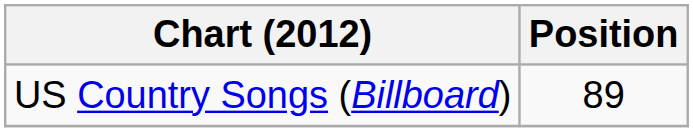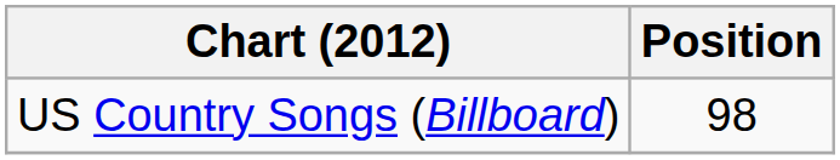 <table class="wikitable sortable">
 <tr>
 <th scope="col">Chart (2012)</th>
 <th scope="col">Position</th>
 </tr>
 <tr>
 <td>US <a href='#'>Country Songs</a> (<em><a href='#'>Billboard</a></em>)</td>
-<td align="center">89</td>
+<td align="center">98</td>
 </tr>
 <tr>
 </tr>
 </table>
